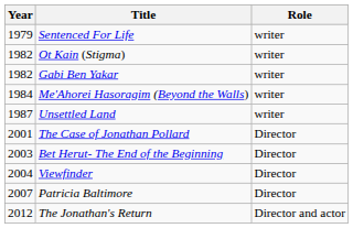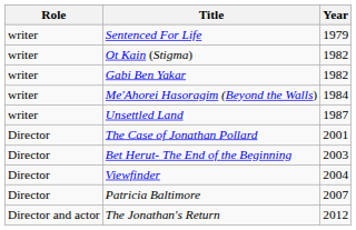 <table class="wikitable">
 <tr bgcolor="#CCCCC">
+<th>Role</th>
+<th>Title</th>
 <th>Year</th>
-<th>Title</th>
-<th>Role</th>
 </tr>
 <tr>
+<td>writer</td>
+<td><em><a href='#'>Sentenced For Life</a></em></td>
 <td>1979</td>
-<td><em><a href='#'>Sentenced For Life</a></em></td>
-<td>writer</td>
 </tr>
 <tr>
+<td>writer</td>
+<td><em><a href='#'>Ot Kain</a></em> (<em>Stigma</em>)</td>
 <td>1982</td>
-<td><em><a href='#'>Ot Kain</a></em> (<em>Stigma</em>)</td>
-<td>writer</td>
 </tr>
 <tr>
+<td>writer</td>
+<td><em><a href='#'>Gabi Ben Yakar</a></em></td>
 <td>1982</td>
-<td><em><a href='#'>Gabi Ben Yakar</a></em></td>
-<td>writer</td>
 </tr>
 <tr>
+<td>writer</td>
+<td><em><a href='#'>Me'Ahorei Hasoragim</a> (<a href='#'>Beyond the Walls</a></em>)</td>
 <td>1984</td>
-<td><em><a href='#'>Me'Ahorei Hasoragim</a> (<a href='#'>Beyond the Walls</a></em>)</td>
-<td>writer</td>
 </tr>
 <tr>
+<td>writer</td>
+<td><em><a href='#'>Unsettled Land</a></em></td>
 <td>1987</td>
-<td><em><a href='#'>Unsettled Land</a></em></td>
-<td>writer</td>
 </tr>
 <tr>
+<td>Director</td>
+<td><em><a href='#'>The Case of Jonathan Pollard</a></em></td>
 <td>2001</td>
-<td><em><a href='#'>The Case of Jonathan Pollard</a></em></td>
-<td>Director</td>
 </tr>
 <tr>
+<td>Director</td>
+<td><em><a href='#'>Bet Herut- The End of the Beginning</a></em></td>
 <td>2003</td>
-<td><em><a href='#'>Bet Herut- The End of the Beginning</a></em></td>
-<td>Director</td>
 </tr>
 <tr>
+<td>Director</td>
+<td><em><a href='#'>Viewfinder</a></em></td>
 <td>2004</td>
-<td><em><a href='#'>Viewfinder</a></em></td>
-<td>Director</td>
 </tr>
 <tr>
+<td>Director</td>
+<td><em>Patricia Baltimore</em></td>
 <td>2007</td>
-<td><em>Patricia Baltimore</em></td>
-<td>Director</td>
 </tr>
 <tr>
+<td>Director and actor</td>
+<td><em>The Jonathan's Return</em></td>
 <td>2012</td>
-<td><em>The Jonathan's Return</em></td>
-<td>Director and actor</td>
 </tr>
 </table>
